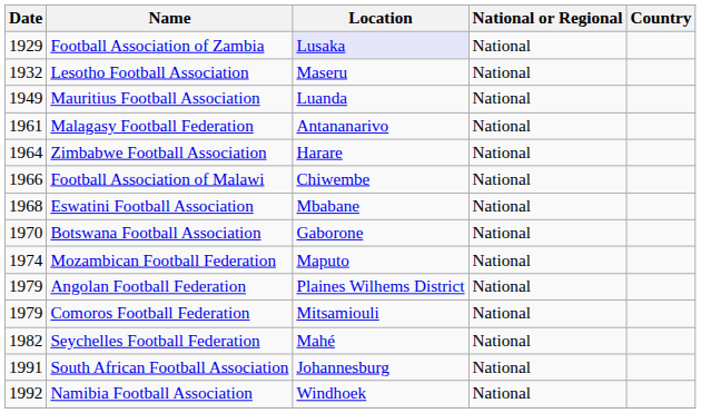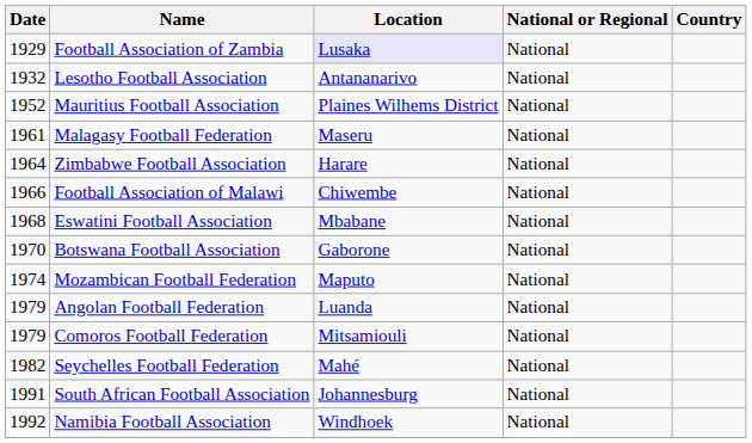 <table class="sortable wikitable">
 <tr>
 <th>Date</th>
 <th>Name</th>
 <th>Location</th>
 <th>National or Regional</th>
 <th>Country</th>
 </tr>
 <tr>
 <td>1929</td>
 <td><a href='#'>Football Association of Zambia</a></td>
 <td style="background: lavender;"><a href='#'>Lusaka</a></td>
 <td>National</td>
 <td></td>
 </tr>
 <tr>
 <td>1932</td>
 <td><a href='#'>Lesotho Football Association</a></td>
-<td><a href='#'>Maseru</a></td>
+<td><a href='#'>Antananarivo</a></td>
 <td>National</td>
 <td></td>
 </tr>
 <tr>
-<td>1949</td>
+<td>1952</td>
 <td><a href='#'>Mauritius Football Association</a></td>
-<td><a href='#'>Luanda</a></td>
+<td><a href='#'>Plaines Wilhems District</a></td>
 <td>National</td>
 <td></td>
 </tr>
 <tr>
 <td>1961</td>
 <td><a href='#'>Malagasy Football Federation</a></td>
-<td><a href='#'>Antananarivo</a></td>
+<td><a href='#'>Maseru</a></td>
 <td>National</td>
 <td></td>
 </tr>
 <tr>
 <td>1964</td>
 <td><a href='#'>Zimbabwe Football Association</a></td>
 <td><a href='#'>Harare</a></td>
 <td>National</td>
 <td></td>
 </tr>
 <tr>
 <td>1966</td>
 <td><a href='#'>Football Association of Malawi</a></td>
 <td><a href='#'>Chiwembe</a></td>
 <td>National</td>
 <td></td>
 </tr>
 <tr>
 <td>1968</td>
 <td><a href='#'>Eswatini Football Association</a></td>
 <td><a href='#'>Mbabane</a></td>
 <td>National</td>
 <td></td>
 </tr>
 <tr>
 <td>1970</td>
 <td><a href='#'>Botswana Football Association</a></td>
 <td><a href='#'>Gaborone</a></td>
 <td>National</td>
 <td></td>
 </tr>
 <tr>
 <td>1974</td>
 <td><a href='#'>Mozambican Football Federation</a></td>
 <td><a href='#'>Maputo</a></td>
 <td>National</td>
 <td></td>
 </tr>
 <tr>
 <td>1979</td>
 <td><a href='#'>Angolan Football Federation</a></td>
-<td><a href='#'>Plaines Wilhems District</a></td>
+<td><a href='#'>Luanda</a></td>
 <td>National</td>
 <td></td>
 </tr>
 <tr>
 <td>1979</td>
 <td><a href='#'>Comoros Football Federation</a></td>
 <td><a href='#'>Mitsamiouli</a></td>
 <td>National</td>
 <td></td>
 </tr>
 <tr>
 <td>1982</td>
 <td><a href='#'>Seychelles Football Federation</a></td>
 <td><a href='#'>Mahé</a></td>
 <td>National</td>
 <td></td>
 </tr>
 <tr>
 <td>1991</td>
 <td><a href='#'>South African Football Association</a></td>
 <td><a href='#'>Johannesburg</a></td>
 <td>National</td>
 <td></td>
 </tr>
 <tr>
 <td>1992</td>
 <td><a href='#'>Namibia Football Association</a></td>
 <td><a href='#'>Windhoek</a></td>
 <td>National</td>
 <td></td>
 </tr>
 <tr>
 </tr>
 </table>
